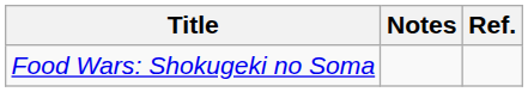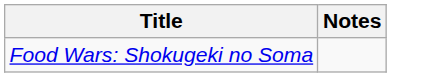 <table class="wikitable">
 <tr>
 <th>Title</th>
 <th>Notes</th>
-<th>Ref.</th>
 </tr>
 <tr>
 <td><em><a href='#'>Food Wars: Shokugeki no Soma</a></em></td>
 <td></td>
-<td></td>
 </tr>
 </table>
